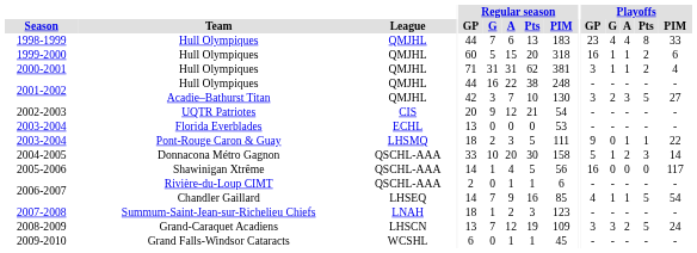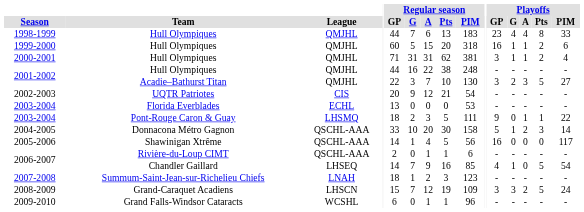 <table border="0" cellpadding="1" cellspacing="0" style="text-align:center; width:60em">
 <tr bgcolor="#e0e0e0">
 <th colspan="3" bgcolor="#ffffff"></th>
 <th rowspan="99" bgcolor="#ffffff"></th>
 <th colspan="5"><a href='#'>Regular season</a></th>
 <th rowspan="99" bgcolor="#ffffff"></th>
 <th colspan="5"><a href='#'>Playoffs</a></th>
 </tr>
 <tr bgcolor="#e0e0e0">
 <th><a href='#'>Season</a></th>
 <th>Team</th>
 <th>League</th>
 <th>GP</th>
 <th><a href='#'>G</a></th>
 <th><a href='#'>A</a></th>
 <th><a href='#'>Pts</a></th>
 <th><a href='#'>PIM</a></th>
 <th>GP</th>
 <th>G</th>
 <th>A</th>
 <th>Pts</th>
 <th>PIM</th>
 </tr>
 <tr>
 <td><a href='#'>1998-1999</a></td>
 <td><a href='#'>Hull Olympiques</a></td>
 <td><a href='#'>QMJHL</a></td>
 <td>44</td>
 <td>7</td>
 <td>6</td>
 <td>13</td>
 <td>183</td>
 <td>23</td>
 <td>4</td>
 <td>4</td>
 <td>8</td>
 <td>33</td>
 </tr>
 <tr>
 <td><a href='#'>1999-2000</a></td>
 <td>Hull Olympiques</td>
 <td>QMJHL</td>
 <td>60</td>
 <td>5</td>
 <td>15</td>
 <td>20</td>
 <td>318</td>
 <td>16</td>
 <td>1</td>
 <td>1</td>
 <td>2</td>
 <td>6</td>
 </tr>
 <tr>
 <td><a href='#'>2000-2001</a></td>
 <td>Hull Olympiques</td>
 <td>QMJHL</td>
 <td>71</td>
 <td>31</td>
 <td>31</td>
 <td>62</td>
 <td>381</td>
 <td>3</td>
 <td>1</td>
 <td>1</td>
 <td>2</td>
 <td>4</td>
 </tr>
 <tr>
 <td rowspan="2"><a href='#'>2001-2002</a></td>
 <td>Hull Olympiques</td>
 <td>QMJHL</td>
 <td>44</td>
 <td>16</td>
 <td>22</td>
 <td>38</td>
 <td>248</td>
 <td>-</td>
 <td>-</td>
 <td>-</td>
 <td>-</td>
 <td>-</td>
 </tr>
 <tr>
 <td><a href='#'>Acadie–Bathurst Titan</a></td>
 <td>QMJHL</td>
-<td>42</td>
+<td>22</td>
 <td>3</td>
 <td>7</td>
 <td>10</td>
 <td>130</td>
 <td>3</td>
 <td>2</td>
 <td>3</td>
 <td>5</td>
 <td>27</td>
 </tr>
 <tr>
 <td>2002-2003</td>
 <td><a href='#'>UQTR Patriotes</a></td>
 <td><a href='#'>CIS</a></td>
 <td>20</td>
 <td>9</td>
 <td>12</td>
 <td>21</td>
 <td>54</td>
 <td>-</td>
 <td>-</td>
 <td>-</td>
 <td>-</td>
 <td>-</td>
 </tr>
 <tr>
 <td><a href='#'>2003-2004</a></td>
 <td><a href='#'>Florida Everblades</a></td>
 <td><a href='#'>ECHL</a></td>
 <td>13</td>
 <td>0</td>
 <td>0</td>
 <td>0</td>
 <td>53</td>
 <td>-</td>
 <td>-</td>
 <td>-</td>
 <td>-</td>
 <td>-</td>
 </tr>
 <tr>
 <td><a href='#'>2003-2004</a></td>
 <td><a href='#'>Pont-Rouge Caron & Guay</a></td>
 <td><a href='#'>LHSMQ</a></td>
 <td>18</td>
 <td>2</td>
 <td>3</td>
 <td>5</td>
 <td>111</td>
 <td>9</td>
 <td>0</td>
 <td>1</td>
 <td>1</td>
 <td>22</td>
 </tr>
 <tr>
 <td>2004-2005</td>
 <td>Donnacona Métro Gagnon</td>
 <td>QSCHL-AAA</td>
 <td>33</td>
 <td>10</td>
 <td>20</td>
 <td>30</td>
 <td>158</td>
 <td>5</td>
 <td>1</td>
 <td>2</td>
 <td>3</td>
 <td>14</td>
 </tr>
 <tr>
 <td>2005-2006</td>
 <td>Shawinigan Xtrême</td>
 <td>QSCHL-AAA</td>
 <td>14</td>
 <td>1</td>
 <td>4</td>
 <td>5</td>
 <td>56</td>
 <td>16</td>
 <td>0</td>
 <td>0</td>
 <td>0</td>
 <td>117</td>
 </tr>
 <tr>
 <td rowspan="2">2006-2007</td>
 <td><a href='#'>Rivière-du-Loup CIMT</a></td>
 <td>QSCHL-AAA</td>
 <td>2</td>
 <td>0</td>
 <td>1</td>
 <td>1</td>
 <td>6</td>
 <td>-</td>
 <td>-</td>
 <td>-</td>
 <td>-</td>
 <td>-</td>
 </tr>
 <tr>
 <td>Chandler Gaillard</td>
 <td>LHSEQ</td>
 <td>14</td>
 <td>7</td>
 <td>9</td>
 <td>16</td>
 <td>85</td>
 <td>4</td>
 <td>1</td>
-<td>1</td>
+<td>0</td>
 <td>5</td>
 <td>54</td>
 </tr>
 <tr>
 <td><a href='#'>2007-2008</a></td>
 <td><a href='#'>Summum-Saint-Jean-sur-Richelieu Chiefs</a></td>
 <td><a href='#'>LNAH</a></td>
 <td>18</td>
 <td>1</td>
 <td>2</td>
 <td>3</td>
 <td>123</td>
 <td>-</td>
 <td>-</td>
 <td>-</td>
 <td>-</td>
 <td>-</td>
 </tr>
 <tr>
 <td>2008-2009</td>
 <td>Grand-Caraquet Acadiens</td>
 <td>LHSCN</td>
-<td>13</td>
+<td>15</td>
 <td>7</td>
 <td>12</td>
 <td>19</td>
 <td>109</td>
 <td>3</td>
 <td>3</td>
 <td>2</td>
 <td>5</td>
 <td>24</td>
 </tr>
 <tr>
 <td>2009-2010</td>
 <td>Grand Falls-Windsor Cataracts</td>
 <td>WCSHL</td>
 <td>6</td>
 <td>0</td>
 <td>1</td>
 <td>1</td>
-<td>45</td>
+<td>96</td>
 <td>-</td>
 <td>-</td>
 <td>-</td>
 <td>-</td>
 <td>-</td>
 </tr>
 <tr>
 </tr>
 </table>
